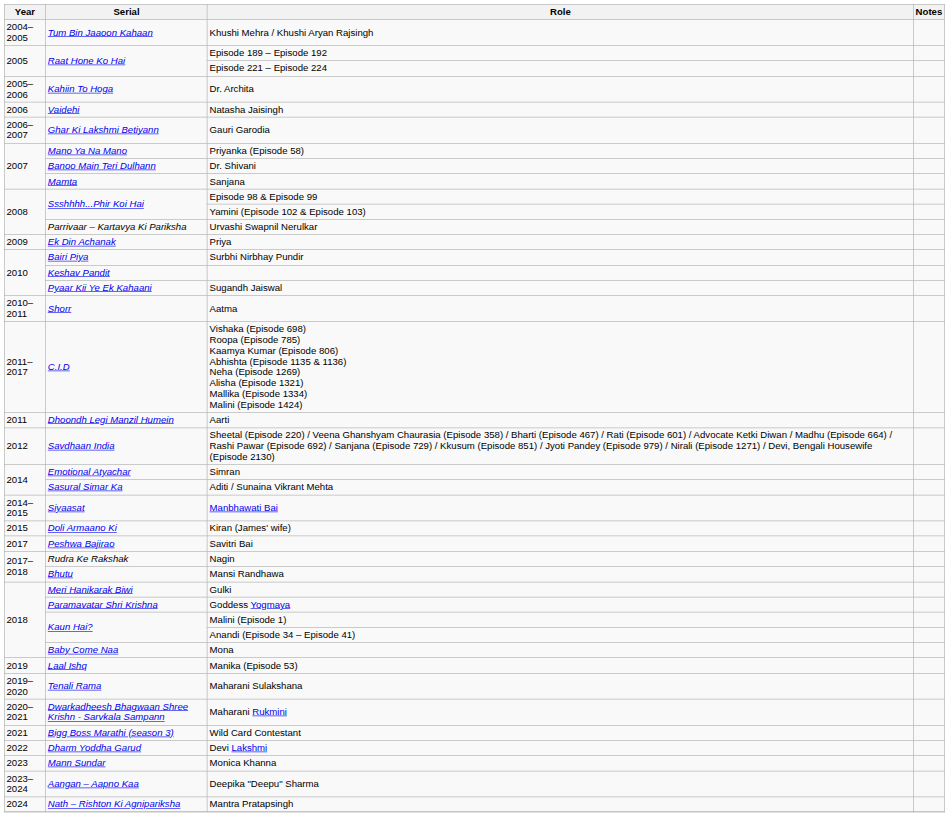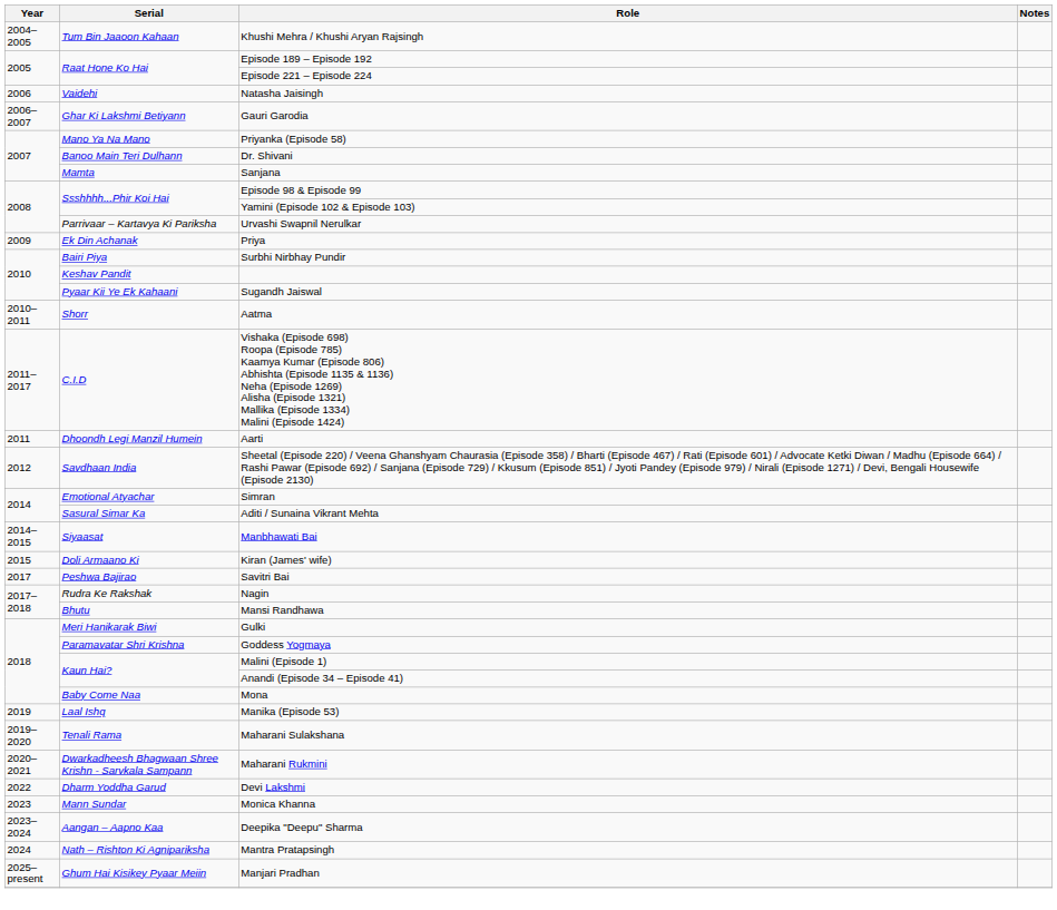 <table class="wikitable sortable">
 <tr>
 <th>Year</th>
 <th>Serial</th>
 <th>Role</th>
 <th>Notes</th>
 </tr>
 <tr>
 <td>2004–2005</td>
 <td><em><a href='#'>Tum Bin Jaaoon Kahaan</a></em></td>
 <td>Khushi Mehra / Khushi Aryan Rajsingh</td>
 <td></td>
 </tr>
 <tr>
 <td rowspan="2">2005</td>
 <td rowspan="2"><em><a href='#'>Raat Hone Ko Hai</a></em></td>
 <td>Episode 189 – Episode 192</td>
 <td></td>
 </tr>
 <tr>
 <td>Episode 221 – Episode 224</td>
-<td></td>
-</tr>
-<tr>
-<td>2005–2006</td>
-<td><em><a href='#'>Kahiin To Hoga</a></em></td>
-<td>Dr. Archita</td>
 <td></td>
 </tr>
 <tr>
 <td>2006</td>
 <td><em><a href='#'>Vaidehi</a></em></td>
 <td>Natasha Jaisingh</td>
 <td></td>
 </tr>
 <tr>
 <td>2006–2007</td>
 <td><em><a href='#'>Ghar Ki Lakshmi Betiyann</a></em></td>
 <td>Gauri Garodia</td>
 <td></td>
 </tr>
 <tr>
 <td rowspan="3">2007</td>
 <td><em><a href='#'>Mano Ya Na Mano</a></em></td>
 <td>Priyanka (Episode 58)</td>
 <td></td>
 </tr>
 <tr>
 <td><em><a href='#'>Banoo Main Teri Dulhann</a></em></td>
 <td>Dr. Shivani</td>
 <td></td>
 </tr>
 <tr>
 <td><em><a href='#'>Mamta</a></em></td>
 <td>Sanjana</td>
 <td></td>
 </tr>
 <tr>
 <td rowspan="3">2008</td>
 <td rowspan="2"><em><a href='#'>Ssshhhh...Phir Koi Hai</a></em></td>
 <td>Episode 98 & Episode 99</td>
 <td></td>
 </tr>
 <tr>
 <td>Yamini (Episode 102 & Episode 103)</td>
 <td></td>
 </tr>
 <tr>
 <td><em>Parrivaar – Kartavya Ki Pariksha </em></td>
 <td>Urvashi Swapnil Nerulkar</td>
 <td></td>
 </tr>
 <tr>
 <td>2009</td>
 <td><em><a href='#'>Ek Din Achanak</a></em></td>
 <td>Priya</td>
 <td></td>
 </tr>
 <tr>
 <td rowspan="3">2010</td>
 <td><em><a href='#'>Bairi Piya</a></em></td>
 <td>Surbhi Nirbhay Pundir</td>
 <td></td>
 </tr>
 <tr>
 <td><em><a href='#'>Keshav Pandit</a></em></td>
 <td></td>
 <td></td>
 </tr>
 <tr>
 <td><em><a href='#'>Pyaar Kii Ye Ek Kahaani</a></em></td>
 <td>Sugandh Jaiswal</td>
 <td></td>
 </tr>
 <tr>
 <td>2010–2011</td>
 <td><em><a href='#'>Shorr</a></em></td>
 <td>Aatma</td>
 <td></td>
 </tr>
 <tr>
 <td>2011–2017</td>
 <td><em><a href='#'>C.I.D</a></em></td>
 <td>Vishaka (Episode 698)<br>Roopa (Episode 785)<br>Kaamya Kumar (Episode 806)<br>Abhishta (Episode 1135 & 1136)<br>Neha (Episode 1269)<br>Alisha (Episode 1321)<br>Mallika (Episode 1334)<br>Malini (Episode 1424)</td>
 <td></td>
 </tr>
 <tr>
 <td>2011</td>
 <td><em><a href='#'>Dhoondh Legi Manzil Humein</a></em></td>
 <td>Aarti</td>
 <td></td>
 </tr>
 <tr>
 <td>2012</td>
 <td><em><a href='#'>Savdhaan India</a></em></td>
 <td>Sheetal (Episode 220) / Veena Ghanshyam Chaurasia (Episode 358) / Bharti (Episode 467) / Rati (Episode 601) / Advocate Ketki Diwan / Madhu (Episode 664) / Rashi Pawar (Episode 692) / Sanjana (Episode 729) / Kkusum (Episode 851) / Jyoti Pandey (Episode 979) / Nirali (Episode 1271) / Devi, Bengali Housewife  (Episode 2130)</td>
 <td></td>
 </tr>
 <tr>
 <td rowspan="2">2014</td>
 <td><em><a href='#'>Emotional Atyachar</a></em></td>
 <td>Simran</td>
 <td></td>
 </tr>
 <tr>
 <td><em><a href='#'>Sasural Simar Ka</a></em></td>
 <td>Aditi / Sunaina Vikrant Mehta</td>
 <td></td>
 </tr>
 <tr>
 <td>2014–2015</td>
 <td><em><a href='#'>Siyaasat</a></em></td>
 <td><a href='#'>Manbhawati Bai</a></td>
 <td></td>
 </tr>
 <tr>
 <td>2015</td>
 <td><em><a href='#'>Doli Armaano Ki</a></em></td>
 <td>Kiran (James' wife)</td>
 <td></td>
 </tr>
 <tr>
 <td>2017</td>
 <td><em><a href='#'>Peshwa Bajirao</a></em></td>
 <td>Savitri Bai</td>
 <td></td>
 </tr>
 <tr>
 <td rowspan="2">2017–2018</td>
 <td><em>Rudra Ke Rakshak</em></td>
 <td>Nagin</td>
 <td></td>
 </tr>
 <tr>
 <td><em><a href='#'>Bhutu</a></em></td>
 <td>Mansi Randhawa</td>
 <td></td>
 </tr>
 <tr>
 <td rowspan="5">2018</td>
 <td><em><a href='#'>Meri Hanikarak Biwi</a></em></td>
 <td>Gulki</td>
 <td></td>
 </tr>
 <tr>
 <td><em><a href='#'>Paramavatar Shri Krishna</a></em></td>
 <td>Goddess <a href='#'>Yogmaya</a></td>
 <td></td>
 </tr>
 <tr>
 <td rowspan="2"><em><a href='#'>Kaun Hai?</a></em></td>
 <td>Malini (Episode 1)</td>
 <td></td>
 </tr>
 <tr>
 <td>Anandi (Episode 34 – Episode 41)</td>
 <td></td>
 </tr>
 <tr>
 <td><em><a href='#'>Baby Come Naa</a></em></td>
 <td>Mona</td>
 <td></td>
 </tr>
 <tr>
 <td>2019</td>
 <td><em><a href='#'>Laal Ishq</a></em></td>
 <td>Manika (Episode 53)</td>
 <td></td>
 </tr>
 <tr>
 <td>2019–2020</td>
 <td><em><a href='#'>Tenali Rama</a></em></td>
 <td>Maharani Sulakshana</td>
 <td></td>
 </tr>
 <tr>
 <td>2020–2021</td>
 <td><em><a href='#'>Dwarkadheesh Bhagwaan Shree Krishn - Sarvkala Sampann</a></em></td>
 <td>Maharani <a href='#'>Rukmini</a></td>
 <td></td>
 </tr>
 <tr>
-<td>2021</td>
-<td><em><a href='#'>Bigg Boss Marathi (season 3)</a></em></td>
-<td>Wild Card Contestant</td>
-<td></td>
-</tr>
-<tr>
 <td>2022</td>
 <td><em><a href='#'>Dharm Yoddha Garud</a></em></td>
 <td>Devi <a href='#'>Lakshmi</a></td>
 <td></td>
 </tr>
 <tr>
 <td>2023</td>
 <td><em><a href='#'>Mann Sundar</a></em></td>
 <td>Monica Khanna</td>
 <td></td>
 </tr>
 <tr>
 <td>2023–2024</td>
 <td><em><a href='#'>Aangan – Aapno Kaa</a></em></td>
 <td>Deepika "Deepu"  Sharma</td>
 <td></td>
 </tr>
 <tr>
 <td>2024</td>
 <td><em><a href='#'>Nath – Rishton Ki Agnipariksha</a></em></td>
 <td>Mantra Pratapsingh</td>
 <td></td>
 </tr>
 <tr>
+<td>2025–present</td>
+<td><em><a href='#'>Ghum Hai Kisikey Pyaar Meiin</a></em></td>
+<td>Manjari Pradhan</td>
+<td></td>
+</tr>
+<tr>
 </tr>
 </table>
